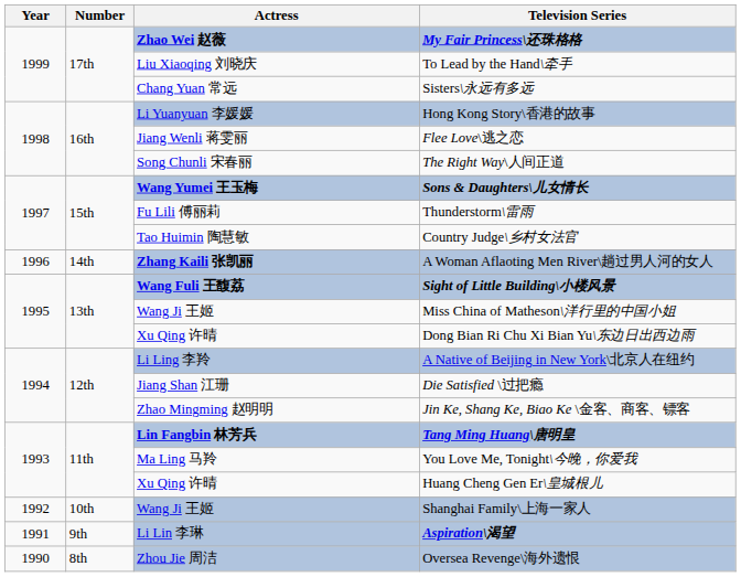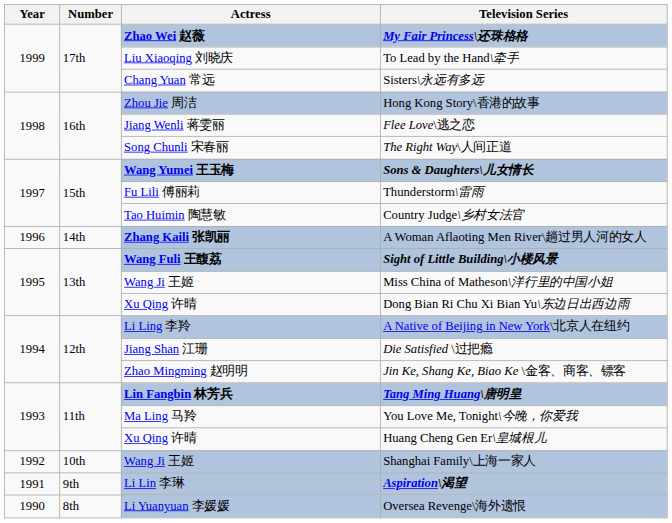 <table class="wikitable" width="95%" align="center">
 <tr>
 <th width="6%">Year</th>
 <th width="4%">Number</th>
 <th width="28%">Actress</th>
 <th width="31%">Television Series</th>
 </tr>
 <tr>
 <td rowspan="3" style="text-align:center;">1999</td>
 <td rowspan="3">17th</td>
 <td style="background:#B0C4DE;"><strong><a href='#'>Zhao Wei</a> 赵薇</strong></td>
 <td style="background:#B0C4DE;"><strong><em><a href='#'>My Fair Princess</a><em>\还珠格格<strong></td>
 </tr>
 <tr>
 <td><a href='#'>Liu Xiaoqing</a> 刘晓庆</td>
 <td></em>To Lead by the Hand<em>\牵手</td>
 </tr>
 <tr>
 <td><a href='#'>Chang Yuan</a> 常远</td>
 <td></em>Sisters<em>\永远有多远</td>
 </tr>
 <tr>
 <td rowspan="3" style="text-align:center;">1998</td>
 <td rowspan="3">16th</td>
-<td style="background:#B0C4DE;"></strong><a href='#'>Li Yuanyuan</a> 李媛媛<strong></td>
+<td style="background:#B0C4DE;"></strong><a href='#'>Zhou Jie</a> 周洁<strong></td>
 <td style="background:#B0C4DE;"></em></strong>Hong Kong Story</em>\香港的故事</strong></td>
 </tr>
 <tr>
 <td><a href='#'>Jiang Wenli</a> 蒋雯丽</td>
 <td><em>Flee Love</em>\逃之恋</td>
 </tr>
 <tr>
 <td><a href='#'>Song Chunli</a> 宋春丽</td>
 <td><em>The Right Way</em>\人间正道</td>
 </tr>
 <tr>
 <td rowspan="3" style="text-align:center;">1997</td>
 <td rowspan="3">15th</td>
 <td style="background:#B0C4DE;"><strong><a href='#'>Wang Yumei</a> 王玉梅</strong></td>
 <td style="background:#B0C4DE;"><strong><em>Sons & Daughters<em>\儿女情长<strong></td>
 </tr>
 <tr>
 <td><a href='#'>Fu Lili</a> 傅丽莉</td>
 <td></em>Thunderstorm<em>\雷雨</td>
 </tr>
 <tr>
 <td><a href='#'>Tao Huimin</a> 陶慧敏</td>
 <td></em>Country Judge<em>\乡村女法官</td>
 </tr>
 <tr>
 <td rowspan="1" style="text-align:center;">1996</td>
 <td rowspan="1">14th</td>
 <td style="background:#B0C4DE;"><strong><a href='#'>Zhang Kaili</a> 张凯丽</strong></td>
 <td style="background:#B0C4DE;"></em></strong>A Woman Aflaoting Men River</em>\趟过男人河的女人</strong></td>
 </tr>
 <tr>
 <td rowspan="3" style="text-align:center;">1995</td>
 <td rowspan="3">13th</td>
 <td style="background:#B0C4DE;"><strong><a href='#'>Wang Fuli</a> 王馥荔</strong></td>
 <td style="background:#B0C4DE;"><strong><em>Sight of Little Building<em>\小楼风景<strong></td>
 </tr>
 <tr>
 <td><a href='#'>Wang Ji</a> 王姬</td>
 <td></em>Miss China of Matheson<em>\洋行里的中国小姐</td>
 </tr>
 <tr>
 <td><a href='#'>Xu Qing</a> 许晴</td>
 <td></em>Dong Bian Ri Chu Xi Bian Yu<em>\东边日出西边雨</td>
 </tr>
 <tr>
 <td rowspan="3" style="text-align:center;">1994</td>
 <td rowspan="3">12th</td>
 <td style="background:#B0C4DE;"></strong><a href='#'>Li Ling</a> 李羚<strong></td>
 <td style="background:#B0C4DE;"></em></strong><a href='#'>A Native of Beijing in New York</a></em>\北京人在纽约</strong></td>
 </tr>
 <tr>
 <td><a href='#'>Jiang Shan</a> 江珊</td>
 <td><em>Die Satisfied </em>\过把瘾</td>
 </tr>
 <tr>
 <td><a href='#'>Zhao Mingming</a> 赵明明</td>
 <td><em>Jin Ke, Shang Ke, Biao Ke </em>\金客、商客、镖客</td>
 </tr>
 <tr>
 <td rowspan="3" style="text-align:center;">1993</td>
 <td rowspan="3">11th</td>
 <td style="background:#B0C4DE;"><strong><a href='#'>Lin Fangbin</a> 林芳兵</strong></td>
 <td style="background:#B0C4DE;"><strong><em><a href='#'>Tang Ming Huang</a><em>\唐明皇<strong></td>
 </tr>
 <tr>
 <td><a href='#'>Ma Ling</a> 马羚</td>
 <td></em>You Love Me, Tonight<em>\今晚，你爱我</td>
 </tr>
 <tr>
 <td><a href='#'>Xu Qing</a> 许晴</td>
 <td></em>Huang Cheng Gen Er<em>\皇城根儿</td>
 </tr>
 <tr>
 <td rowspan="1" style="text-align:center;">1992</td>
 <td rowspan="1">10th</td>
 <td style="background:#B0C4DE;"></strong><a href='#'>Wang Ji</a> 王姬<strong></td>
 <td style="background:#B0C4DE;"></em></strong>Shanghai Family</em>\上海一家人</strong></td>
 </tr>
 <tr>
 <td rowspan="1" style="text-align:center;">1991</td>
 <td rowspan="1">9th</td>
 <td style="background:#B0C4DE;"></strong><a href='#'>Li Lin</a> 李琳<strong></td>
 <td style="background:#B0C4DE;"><strong><em><a href='#'>Aspiration</a><em>\渴望<strong></td>
 </tr>
 <tr>
 <td rowspan="1" style="text-align:center;">1990</td>
 <td rowspan="1">8th</td>
-<td style="background:#B0C4DE;"></strong><a href='#'>Zhou Jie</a> 周洁<strong></td>
+<td style="background:#B0C4DE;"></strong><a href='#'>Li Yuanyuan</a> 李媛媛<strong></td>
 <td style="background:#B0C4DE;"></em></strong>Oversea Revenge</em>\海外遗恨</strong></td>
 </tr>
 </table>
